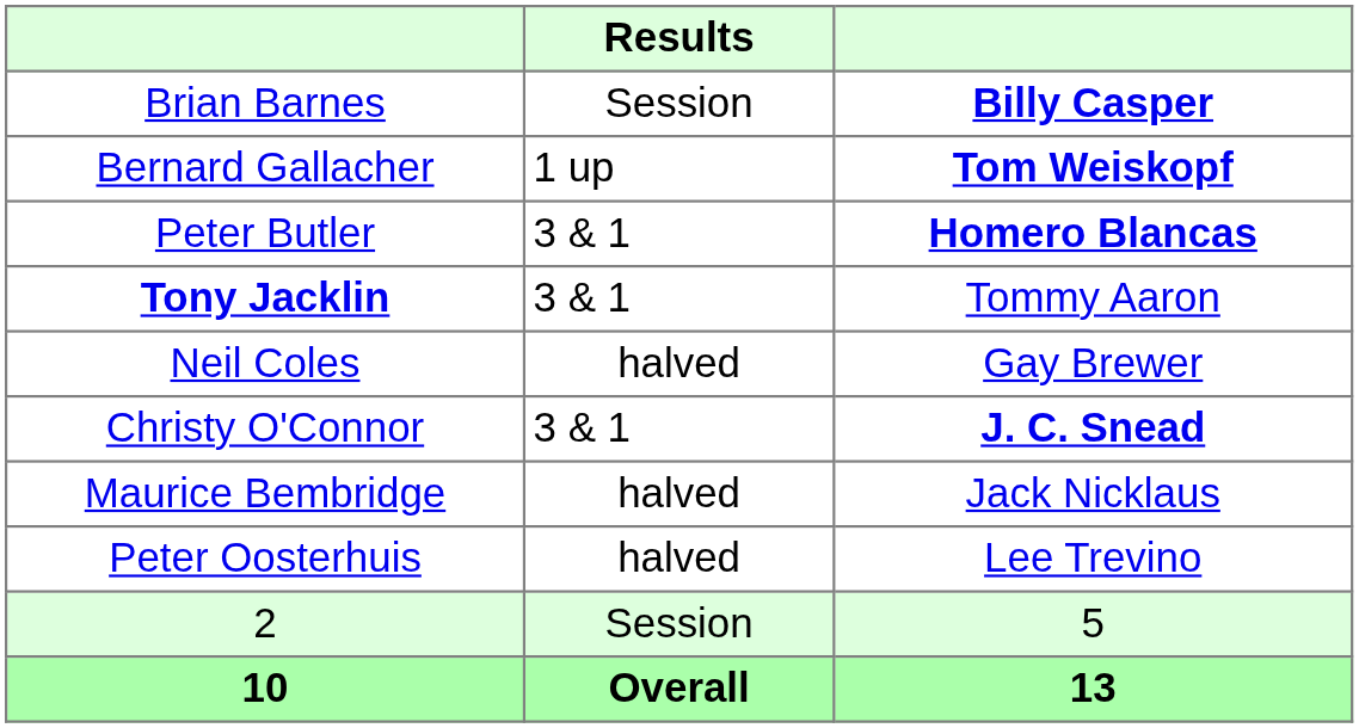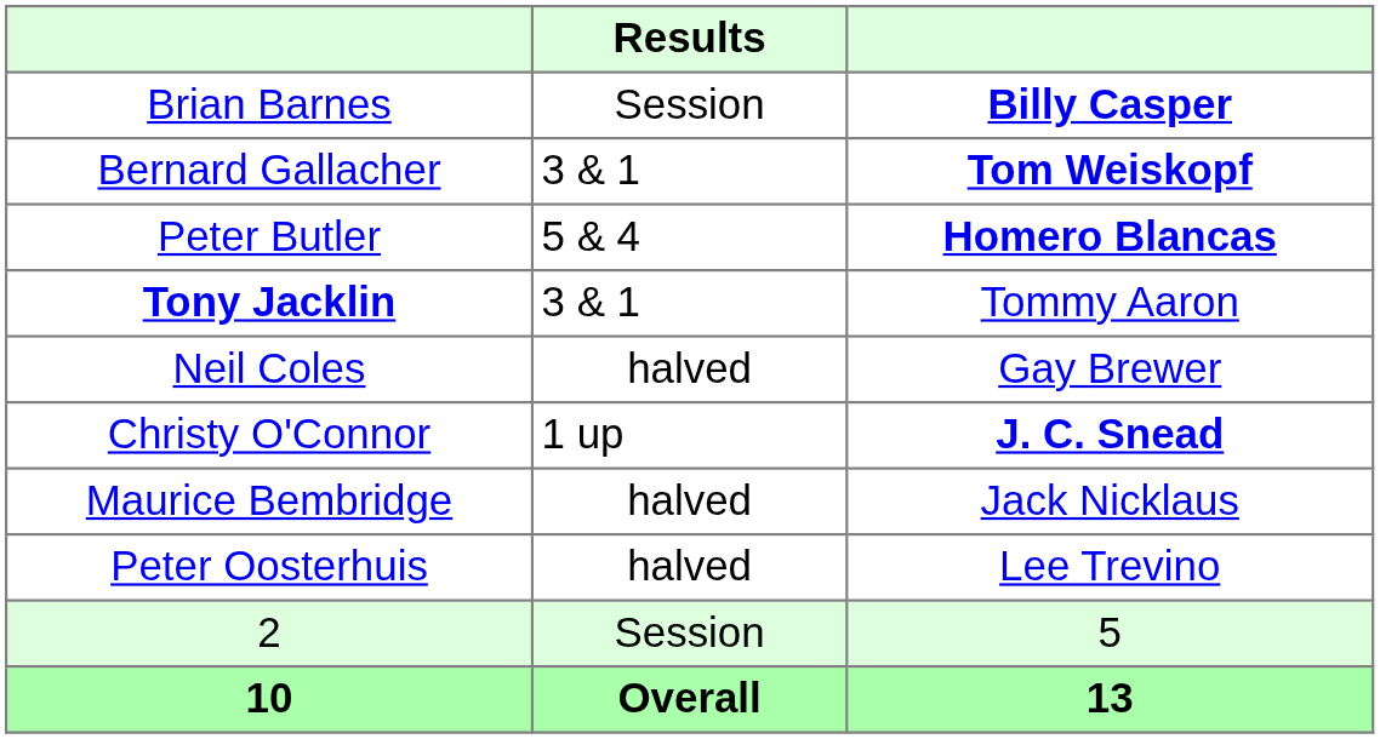 <table border="1" cellpadding="3" style="border-collapse: collapse; text-align:center;">
 <tr style="background:#dfd;">
 <th style="width:12em;"> </th>
 <th style="width:7em;">Results</th>
 <th style="width:12em;"></th>
 </tr>
 <tr>
 <td><a href='#'>Brian Barnes</a></td>
 <td>Session</td>
 <td><strong><a href='#'>Billy Casper</a></strong></td>
 </tr>
 <tr>
 <td><a href='#'>Bernard Gallacher</a></td>
-<td align=left> 1 up</td>
+<td align=left> 3 & 1</td>
 <td><strong><a href='#'>Tom Weiskopf</a></strong></td>
 </tr>
 <tr>
 <td><a href='#'>Peter Butler</a></td>
-<td align=left> 3 & 1</td>
+<td align=left> 5 & 4</td>
 <td><strong><a href='#'>Homero Blancas</a></strong></td>
 </tr>
 <tr>
 <td><strong><a href='#'>Tony Jacklin</a></strong></td>
 <td align=left> 3 & 1</td>
 <td><a href='#'>Tommy Aaron</a></td>
 </tr>
 <tr>
 <td><a href='#'>Neil Coles</a></td>
 <td>halved</td>
 <td><a href='#'>Gay Brewer</a></td>
 </tr>
 <tr>
 <td><a href='#'>Christy O'Connor</a></td>
-<td align=left> 3 & 1</td>
+<td align=left> 1 up</td>
 <td><strong><a href='#'>J. C. Snead</a></strong></td>
 </tr>
 <tr>
 <td><a href='#'>Maurice Bembridge</a></td>
 <td>halved</td>
 <td><a href='#'>Jack Nicklaus</a></td>
 </tr>
 <tr>
 <td><a href='#'>Peter Oosterhuis</a></td>
 <td>halved</td>
 <td><a href='#'>Lee Trevino</a></td>
 </tr>
 <tr style="background:#dfd;">
 <td>2</td>
 <td>Session</td>
 <td>5</td>
 </tr>
 <tr style="background:#afa;">
 <th>10</th>
 <th>Overall</th>
 <th>13</th>
 </tr>
 </table>
